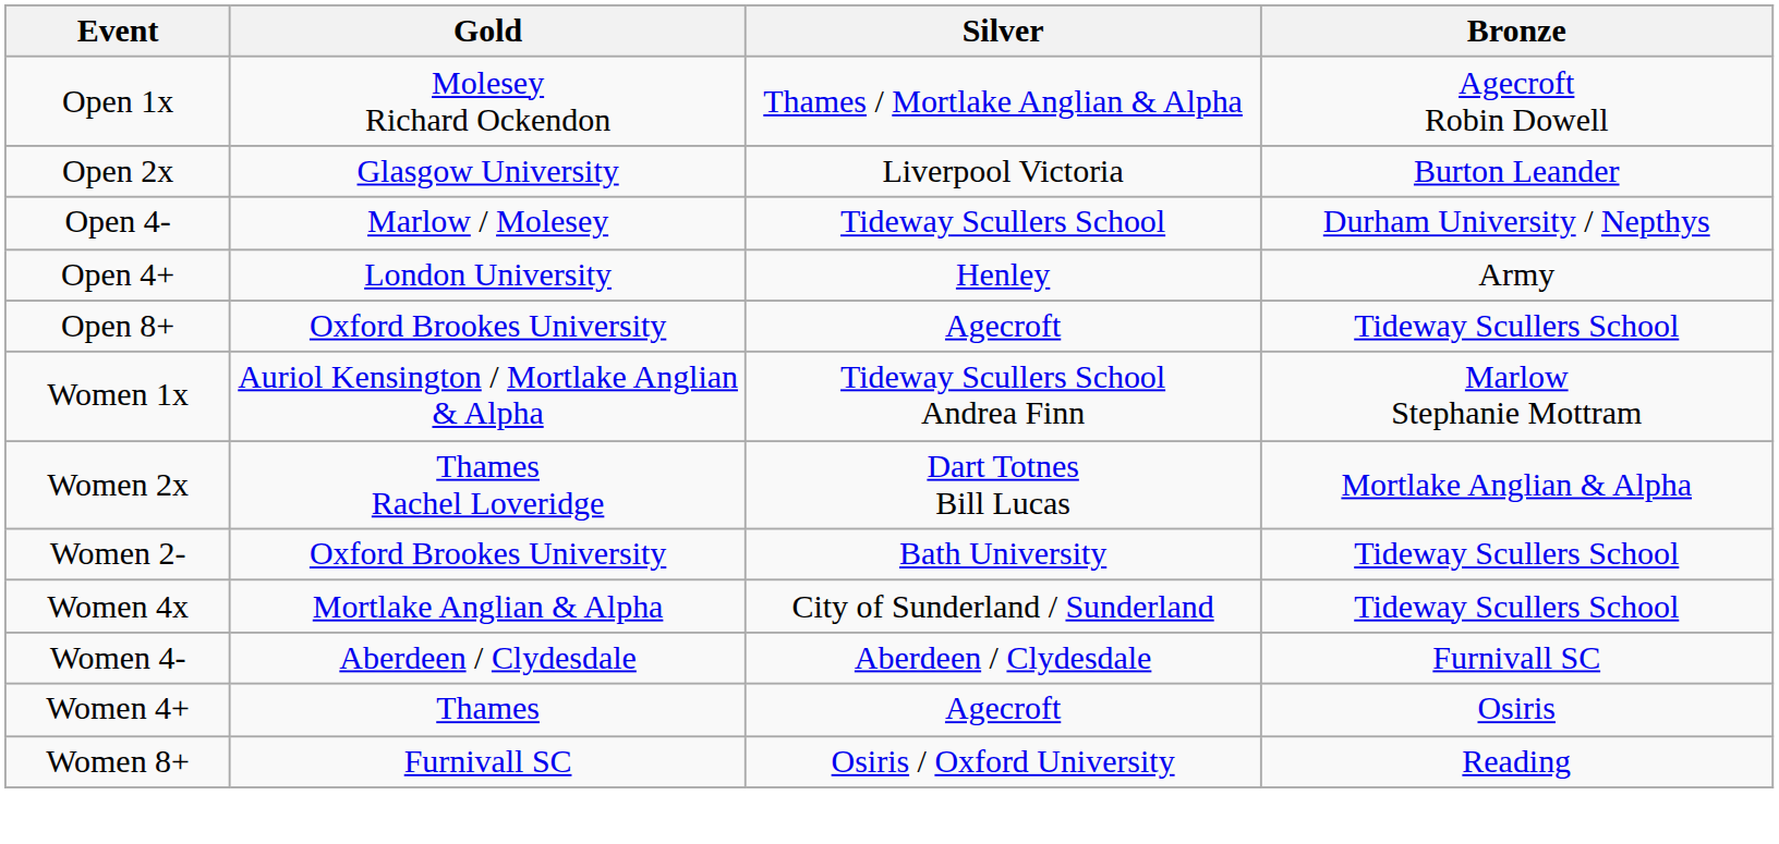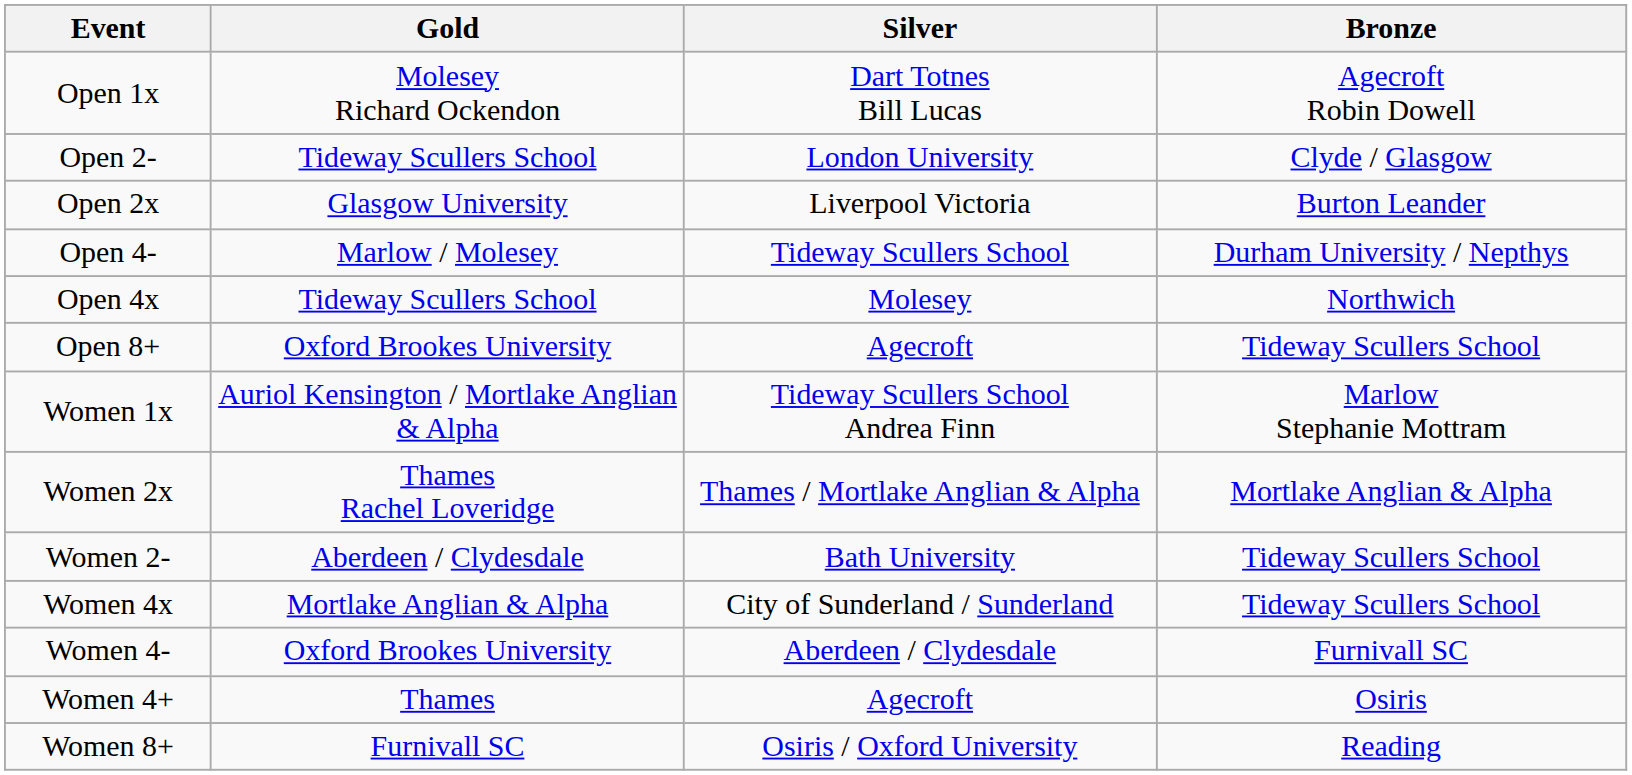 <table class="wikitable" style="text-align:center">
 <tr>
 <th width=120>Event</th>
 <th width=300>Gold</th>
 <th width=300>Silver</th>
 <th width=300>Bronze</th>
 </tr>
 <tr>
 <td>Open 1x</td>
 <td><a href='#'>Molesey</a><br>Richard Ockendon</td>
-<td><a href='#'>Thames</a> / <a href='#'>Mortlake Anglian & Alpha</a> <br></td>
+<td><a href='#'>Dart Totnes</a><br>Bill Lucas</td>
 <td><a href='#'>Agecroft</a><br> Robin Dowell</td>
+</tr>
+<tr>
+<td>Open 2-</td>
+<td><a href='#'>Tideway Scullers School</a> <br></td>
+<td><a href='#'>London University</a><br></td>
+<td><a href='#'>Clyde</a> / <a href='#'>Glasgow</a><br></td>
 </tr>
 <tr>
 <td>Open 2x</td>
 <td><a href='#'>Glasgow University</a><br></td>
 <td>Liverpool Victoria <br></td>
 <td><a href='#'>Burton Leander</a> <br></td>
 </tr>
 <tr>
 <td>Open 4-</td>
 <td><a href='#'>Marlow</a>  / <a href='#'>Molesey</a><br></td>
 <td><a href='#'>Tideway Scullers School</a> <br></td>
 <td><a href='#'>Durham University</a> / <a href='#'>Nepthys</a><br></td>
 </tr>
 <tr>
-<td>Open 4+</td>
-<td><a href='#'>London University</a><br></td>
-<td><a href='#'>Henley</a><br></td>
-<td>Army <br></td>
+<td>Open 4x</td>
+<td><a href='#'>Tideway Scullers School</a><br></td>
+<td><a href='#'>Molesey</a> <br></td>
+<td><a href='#'>Northwich</a><br></td>
 </tr>
 <tr>
 <td>Open 8+</td>
 <td><a href='#'>Oxford Brookes University</a><br></td>
 <td><a href='#'>Agecroft</a> <br></td>
 <td><a href='#'>Tideway Scullers School</a><br></td>
 </tr>
 <tr>
 <td>Women 1x</td>
 <td><a href='#'>Auriol Kensington</a> / <a href='#'>Mortlake Anglian & Alpha</a>  <br></td>
 <td><a href='#'>Tideway Scullers School</a><br>Andrea Finn</td>
 <td><a href='#'>Marlow</a> <br>Stephanie Mottram</td>
 </tr>
 <tr>
 <td>Women 2x</td>
 <td><a href='#'>Thames</a> <br><a href='#'>Rachel Loveridge</a></td>
-<td><a href='#'>Dart Totnes</a><br>Bill Lucas</td>
+<td><a href='#'>Thames</a> / <a href='#'>Mortlake Anglian & Alpha</a> <br></td>
 <td><a href='#'>Mortlake Anglian & Alpha</a> <br></td>
 </tr>
 <tr>
 <td>Women 2-</td>
-<td><a href='#'>Oxford Brookes University</a></td>
+<td><a href='#'>Aberdeen</a> / <a href='#'>Clydesdale</a><br></td>
 <td><a href='#'>Bath University</a> <br></td>
 <td><a href='#'>Tideway Scullers School</a><br></td>
 </tr>
 <tr>
 <td>Women 4x</td>
 <td><a href='#'>Mortlake Anglian & Alpha</a><br></td>
 <td>City of Sunderland / <a href='#'>Sunderland</a><br></td>
 <td><a href='#'>Tideway Scullers School</a> <br></td>
 </tr>
 <tr>
 <td>Women 4-</td>
-<td><a href='#'>Aberdeen</a> / <a href='#'>Clydesdale</a><br></td>
+<td><a href='#'>Oxford Brookes University</a></td>
 <td><a href='#'>Aberdeen</a> / <a href='#'>Clydesdale</a></td>
 <td><a href='#'>Furnivall SC</a></td>
 </tr>
 <tr>
 <td>Women 4+</td>
 <td><a href='#'>Thames</a> <br></td>
 <td><a href='#'>Agecroft</a>  <br></td>
 <td><a href='#'>Osiris</a> <br></td>
 </tr>
 <tr>
 <td>Women 8+</td>
 <td><a href='#'>Furnivall SC</a>  <br></td>
 <td><a href='#'>Osiris</a> / <a href='#'>Oxford University</a> <br></td>
 <td><a href='#'>Reading</a><br></td>
 </tr>
 </table>
